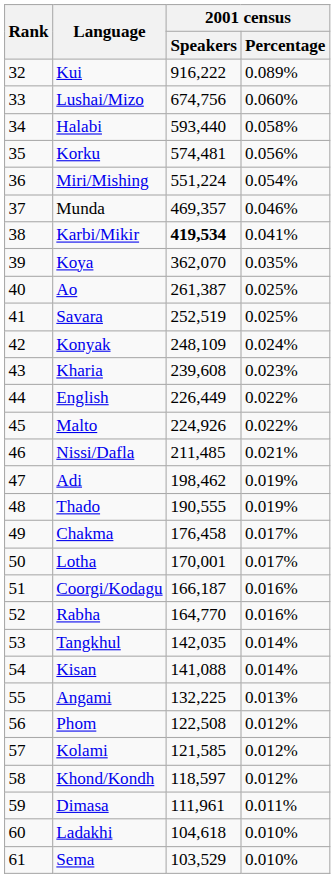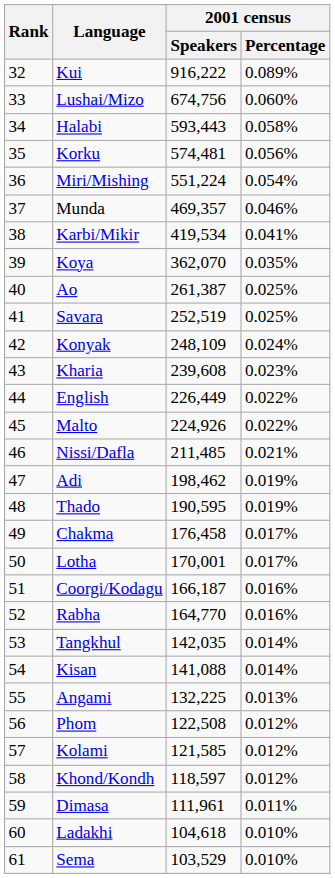 <table class="wikitable">
 <tr>
 <th rowspan=2>Rank</th>
 <th rowspan=2>Language</th>
 <th colspan=2>2001 census</th>
 </tr>
 <tr>
 <th>Speakers</th>
 <th>Percentage</th>
 </tr>
 <tr>
 <td>32</td>
 <td><a href='#'>Kui</a></td>
 <td>916,222</td>
 <td>0.089%</td>
 </tr>
 <tr>
 <td>33</td>
 <td><a href='#'>Lushai/Mizo</a></td>
 <td>674,756</td>
 <td>0.060%</td>
 </tr>
 <tr>
 <td>34</td>
 <td><a href='#'>Halabi</a></td>
-<td>593,440</td>
+<td>593,443</td>
 <td>0.058%</td>
 </tr>
 <tr>
 <td>35</td>
 <td><a href='#'>Korku</a></td>
 <td>574,481</td>
 <td>0.056%</td>
 </tr>
 <tr>
 <td>36</td>
 <td><a href='#'>Miri/Mishing</a></td>
 <td>551,224</td>
 <td>0.054%</td>
 </tr>
 <tr>
 <td>37</td>
 <td>Munda</td>
 <td>469,357</td>
 <td>0.046%</td>
 </tr>
 <tr>
 <td>38</td>
 <td><a href='#'>Karbi/Mikir</a></td>
-<td><strong>419,534</strong></td>
+<td>419,534</td>
 <td>0.041%</td>
 </tr>
 <tr>
 <td>39</td>
 <td><a href='#'>Koya</a></td>
 <td>362,070</td>
 <td>0.035%</td>
 </tr>
 <tr>
 <td>40</td>
 <td><a href='#'>Ao</a></td>
 <td>261,387</td>
 <td>0.025%</td>
 </tr>
 <tr>
 <td>41</td>
 <td><a href='#'>Savara</a></td>
 <td>252,519</td>
 <td>0.025%</td>
 </tr>
 <tr>
 <td>42</td>
 <td><a href='#'>Konyak</a></td>
 <td>248,109</td>
 <td>0.024%</td>
 </tr>
 <tr>
 <td>43</td>
 <td><a href='#'>Kharia</a></td>
 <td>239,608</td>
 <td>0.023%</td>
 </tr>
 <tr>
 <td>44</td>
 <td><a href='#'>English</a></td>
 <td>226,449</td>
 <td>0.022%</td>
 </tr>
 <tr>
 <td>45</td>
 <td><a href='#'>Malto</a></td>
 <td>224,926</td>
 <td>0.022%</td>
 </tr>
 <tr>
 <td>46</td>
 <td><a href='#'>Nissi/Dafla</a></td>
 <td>211,485</td>
 <td>0.021%</td>
 </tr>
 <tr>
 <td>47</td>
 <td><a href='#'>Adi</a></td>
 <td>198,462</td>
 <td>0.019%</td>
 </tr>
 <tr>
 <td>48</td>
 <td><a href='#'>Thado</a></td>
-<td>190,555</td>
+<td>190,595</td>
 <td>0.019%</td>
 </tr>
 <tr>
 <td>49</td>
 <td><a href='#'>Chakma</a></td>
 <td>176,458</td>
 <td>0.017%</td>
 </tr>
 <tr>
 <td>50</td>
 <td><a href='#'>Lotha</a></td>
 <td>170,001</td>
 <td>0.017%</td>
 </tr>
 <tr>
 <td>51</td>
 <td><a href='#'>Coorgi/Kodagu</a></td>
 <td>166,187</td>
 <td>0.016%</td>
 </tr>
 <tr>
 <td>52</td>
 <td><a href='#'>Rabha</a></td>
 <td>164,770</td>
 <td>0.016%</td>
 </tr>
 <tr>
 <td>53</td>
 <td><a href='#'>Tangkhul</a></td>
 <td>142,035</td>
 <td>0.014%</td>
 </tr>
 <tr>
 <td>54</td>
 <td><a href='#'>Kisan</a></td>
 <td>141,088</td>
 <td>0.014%</td>
 </tr>
 <tr>
 <td>55</td>
 <td><a href='#'>Angami</a></td>
 <td>132,225</td>
 <td>0.013%</td>
 </tr>
 <tr>
 <td>56</td>
 <td><a href='#'>Phom</a></td>
 <td>122,508</td>
 <td>0.012%</td>
 </tr>
 <tr>
 <td>57</td>
 <td><a href='#'>Kolami</a></td>
 <td>121,585</td>
 <td>0.012%</td>
 </tr>
 <tr>
 <td>58</td>
 <td><a href='#'>Khond/Kondh</a></td>
 <td>118,597</td>
 <td>0.012%</td>
 </tr>
 <tr>
 <td>59</td>
 <td><a href='#'>Dimasa</a></td>
 <td>111,961</td>
 <td>0.011%</td>
 </tr>
 <tr>
 <td>60</td>
 <td><a href='#'>Ladakhi</a></td>
 <td>104,618</td>
 <td>0.010%</td>
 </tr>
 <tr>
 <td>61</td>
 <td><a href='#'>Sema</a></td>
 <td>103,529</td>
 <td>0.010%</td>
 </tr>
 </table>
